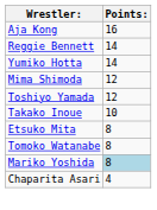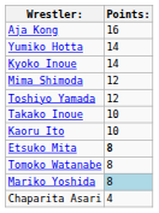 <table class="wikitable" style="margin: 1em auto 1em auto">
 <tr>
 <th>Wrestler:</th>
 <th>Points:</th>
 </tr>
 <tr>
 <td><a href='#'>Aja Kong</a></td>
 <td>16</td>
 </tr>
 <tr>
-<td><a href='#'>Reggie Bennett</a></td>
+<td><a href='#'>Yumiko Hotta</a></td>
 <td>14</td>
 </tr>
 <tr>
-<td><a href='#'>Yumiko Hotta</a></td>
+<td><a href='#'>Kyoko Inoue</a></td>
 <td>14</td>
 </tr>
 <tr>
 <td><a href='#'>Mima Shimoda</a></td>
 <td>12</td>
 </tr>
 <tr>
 <td><a href='#'>Toshiyo Yamada</a></td>
 <td>12</td>
 </tr>
 <tr>
 <td><a href='#'>Takako Inoue</a></td>
 <td>10</td>
 </tr>
 <tr>
+<td><a href='#'>Kaoru Ito</a></td>
+<td>10</td>
+</tr>
+<tr>
 <td><a href='#'>Etsuko Mita</a></td>
-<td>8</td>
+<td><strong>8</strong></td>
 </tr>
 <tr>
 <td><a href='#'>Tomoko Watanabe</a></td>
 <td>8</td>
 </tr>
 <tr>
 <td><a href='#'>Mariko Yoshida</a></td>
 <td style="background: lightblue;">8</td>
 </tr>
 <tr>
 <td>Chaparita Asari</td>
 <td>4</td>
 </tr>
 </table>
